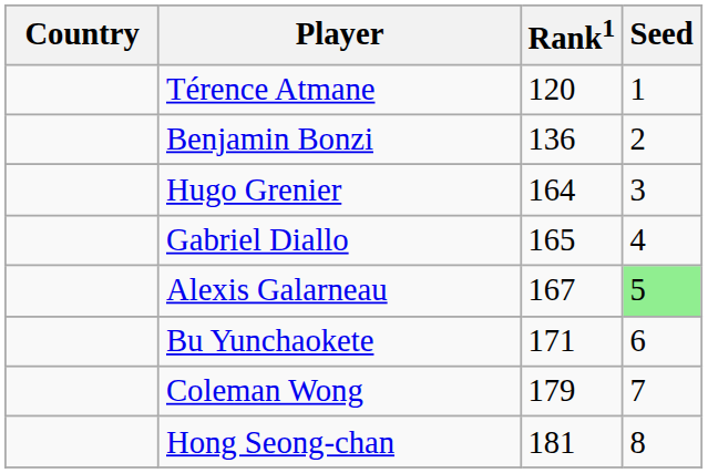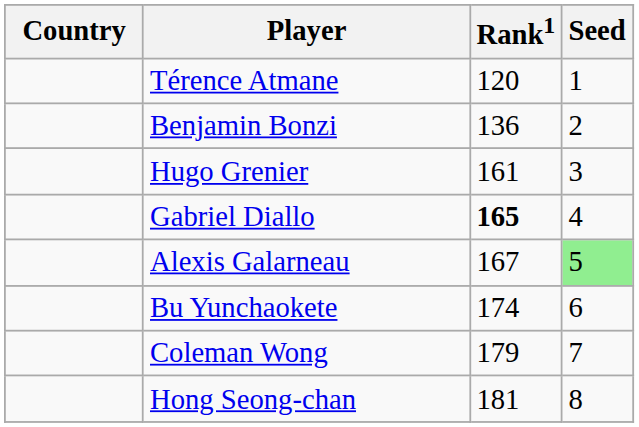 <table class="sortable wikitable">
 <tr>
 <th width="70">Country</th>
 <th width="175">Player</th>
 <th>Rank<sup>1</sup></th>
 <th>Seed</th>
 </tr>
 <tr>
 <td></td>
 <td><a href='#'>Térence Atmane</a></td>
 <td>120</td>
 <td>1</td>
 </tr>
 <tr>
 <td></td>
 <td><a href='#'>Benjamin Bonzi</a></td>
 <td>136</td>
 <td>2</td>
 </tr>
 <tr>
 <td></td>
 <td><a href='#'>Hugo Grenier</a></td>
-<td>164</td>
+<td>161</td>
 <td>3</td>
 </tr>
 <tr>
 <td></td>
 <td><a href='#'>Gabriel Diallo</a></td>
-<td>165</td>
+<td><strong>165</strong></td>
 <td>4</td>
 </tr>
 <tr>
 <td></td>
 <td><a href='#'>Alexis Galarneau</a></td>
 <td>167</td>
 <td style="background: lightgreen;">5</td>
 </tr>
 <tr>
 <td></td>
 <td><a href='#'>Bu Yunchaokete</a></td>
-<td>171</td>
+<td>174</td>
 <td>6</td>
 </tr>
 <tr>
 <td></td>
 <td><a href='#'>Coleman Wong</a></td>
 <td>179</td>
 <td>7</td>
 </tr>
 <tr>
 <td></td>
 <td><a href='#'>Hong Seong-chan</a></td>
 <td>181</td>
 <td>8</td>
 </tr>
 </table>
